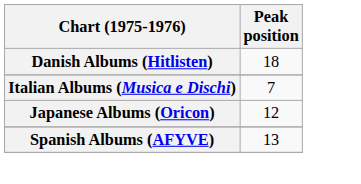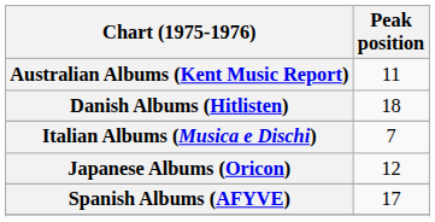 <table class="wikitable sortable plainrowheaders">
 <tr>
 <th>Chart (1975-1976)</th>
 <th>Peak<br>position</th>
+</tr>
+<tr>
+<th scope="row">Australian Albums (<a href='#'>Kent Music Report</a>)</th>
+<td align="center">11</td>
 </tr>
 <tr>
 <th scope="row">Danish Albums (<a href='#'>Hitlisten</a>)</th>
 <td align="center">18</td>
 </tr>
 <tr>
 </tr>
 <tr>
 </tr>
 <tr>
 <th scope="row">Italian Albums (<em><a href='#'>Musica e Dischi</a></em>)</th>
 <td align="center">7</td>
 </tr>
 <tr>
 <th scope="row">Japanese Albums (<a href='#'>Oricon</a>)</th>
 <td align="center">12</td>
 </tr>
 <tr>
 </tr>
 <tr>
 </tr>
 <tr>
 <th scope="row">Spanish Albums (<a href='#'>AFYVE</a>)</th>
-<td align="center">13</td>
+<td align="center">17</td>
 </tr>
 <tr>
 </tr>
 <tr>
 </tr>
 <tr>
 </tr>
 </table>
